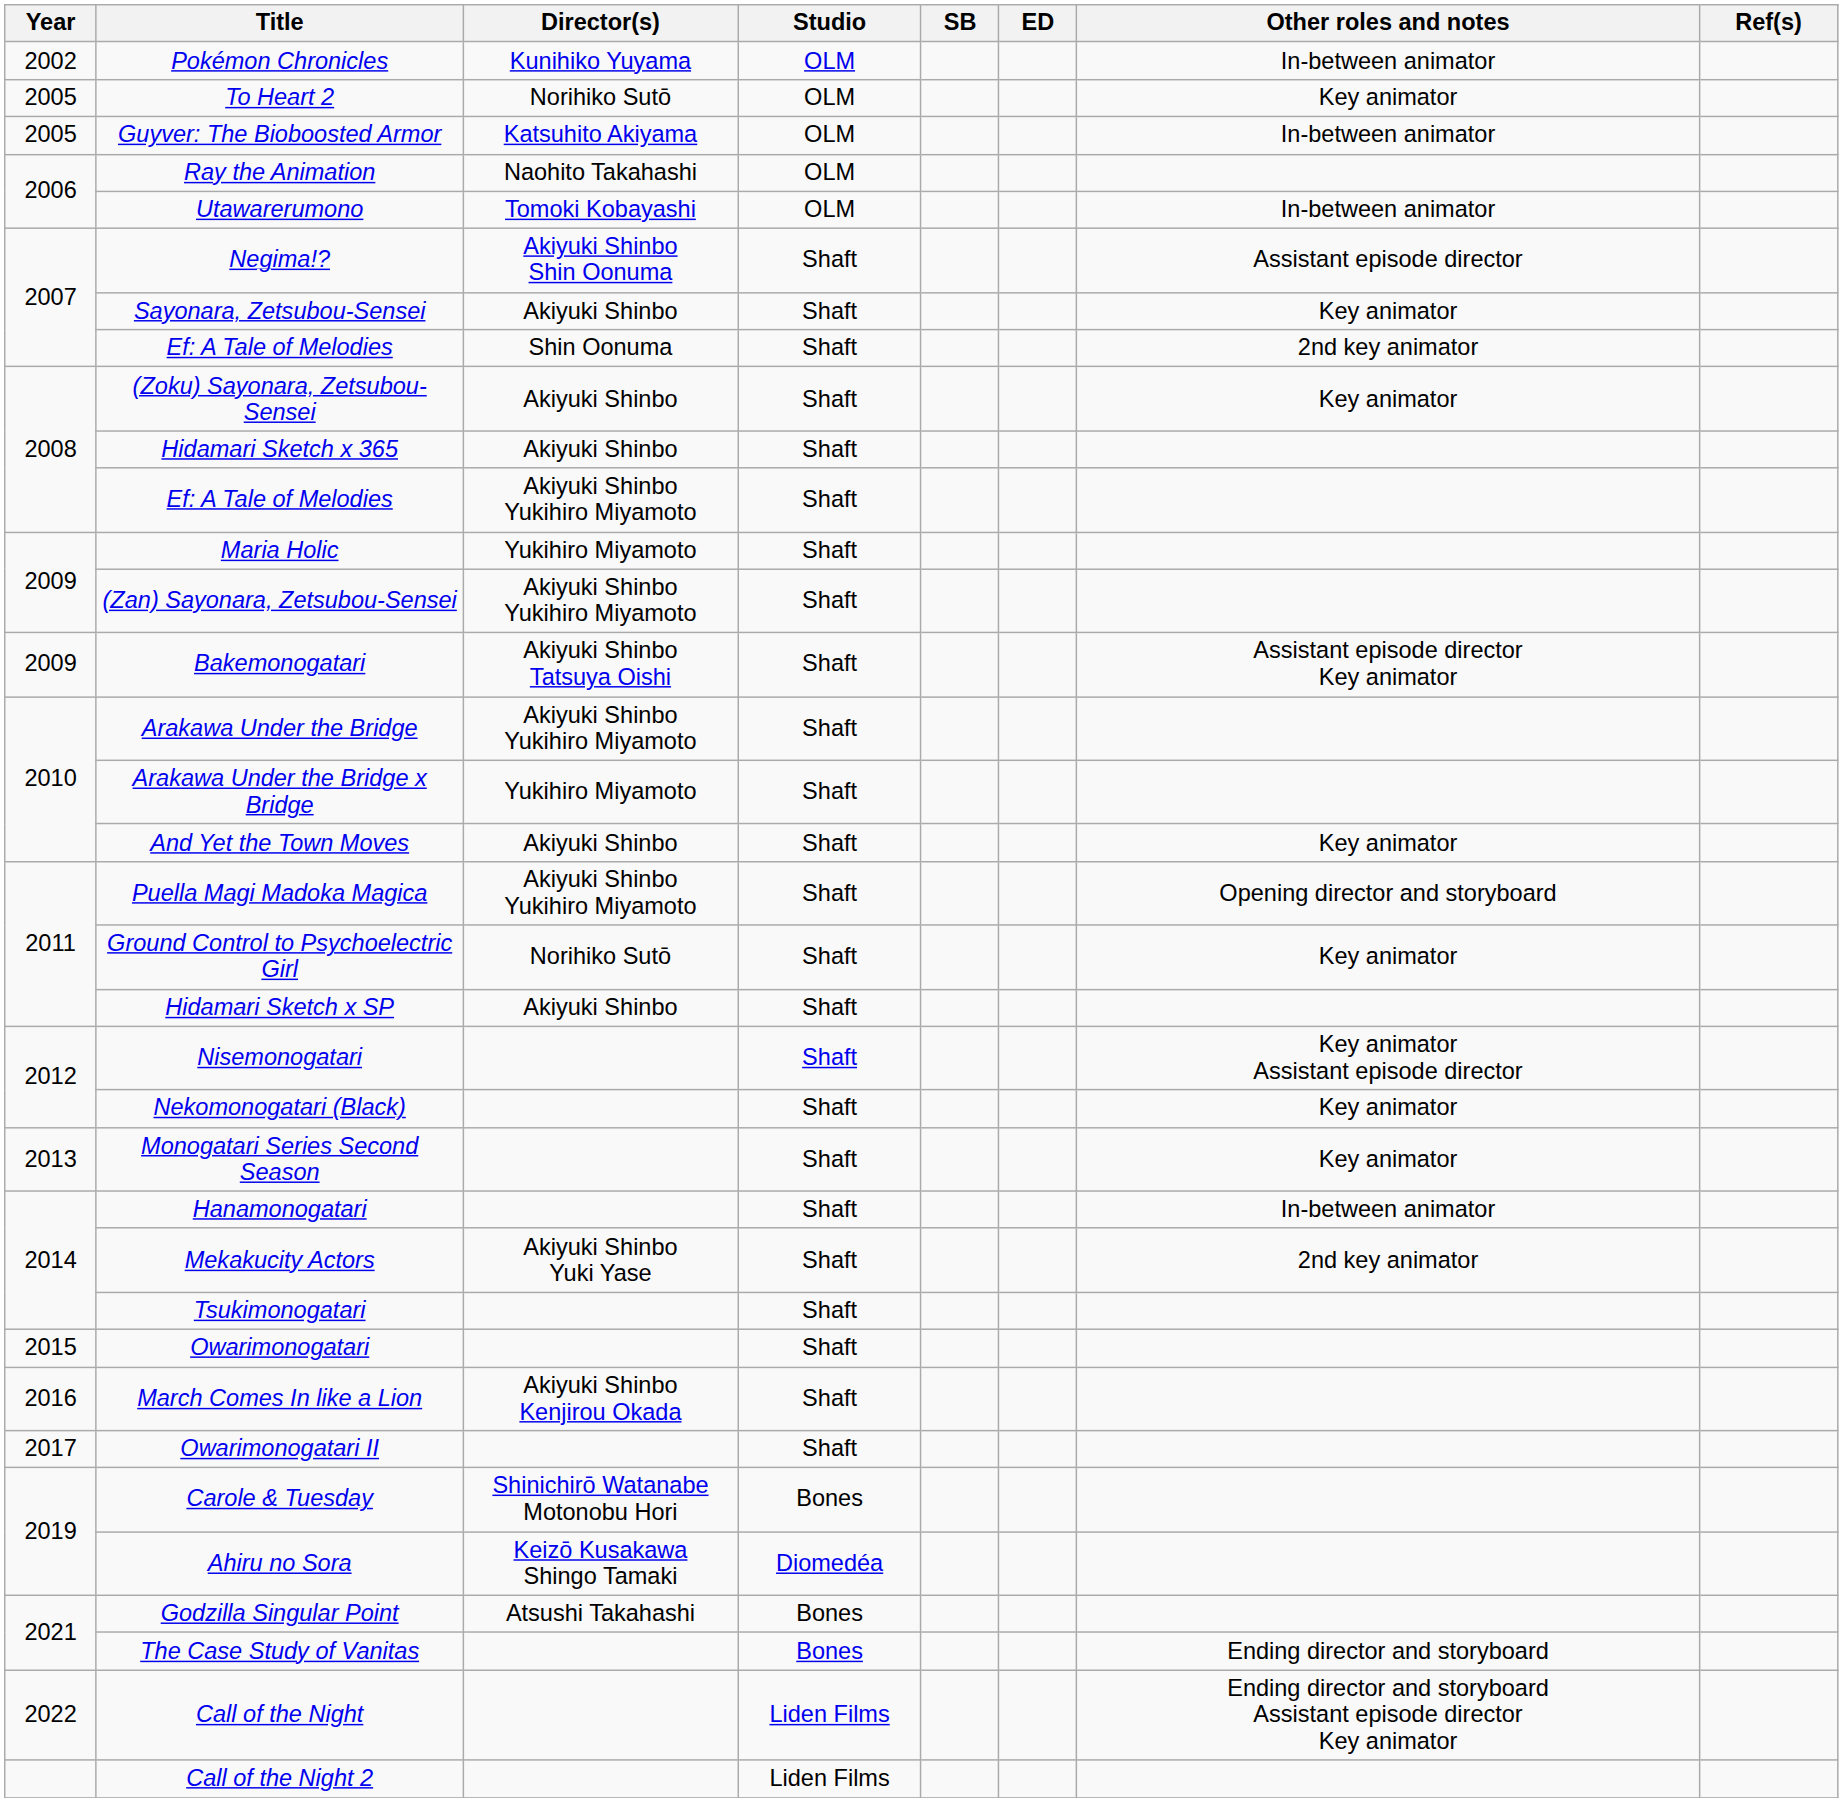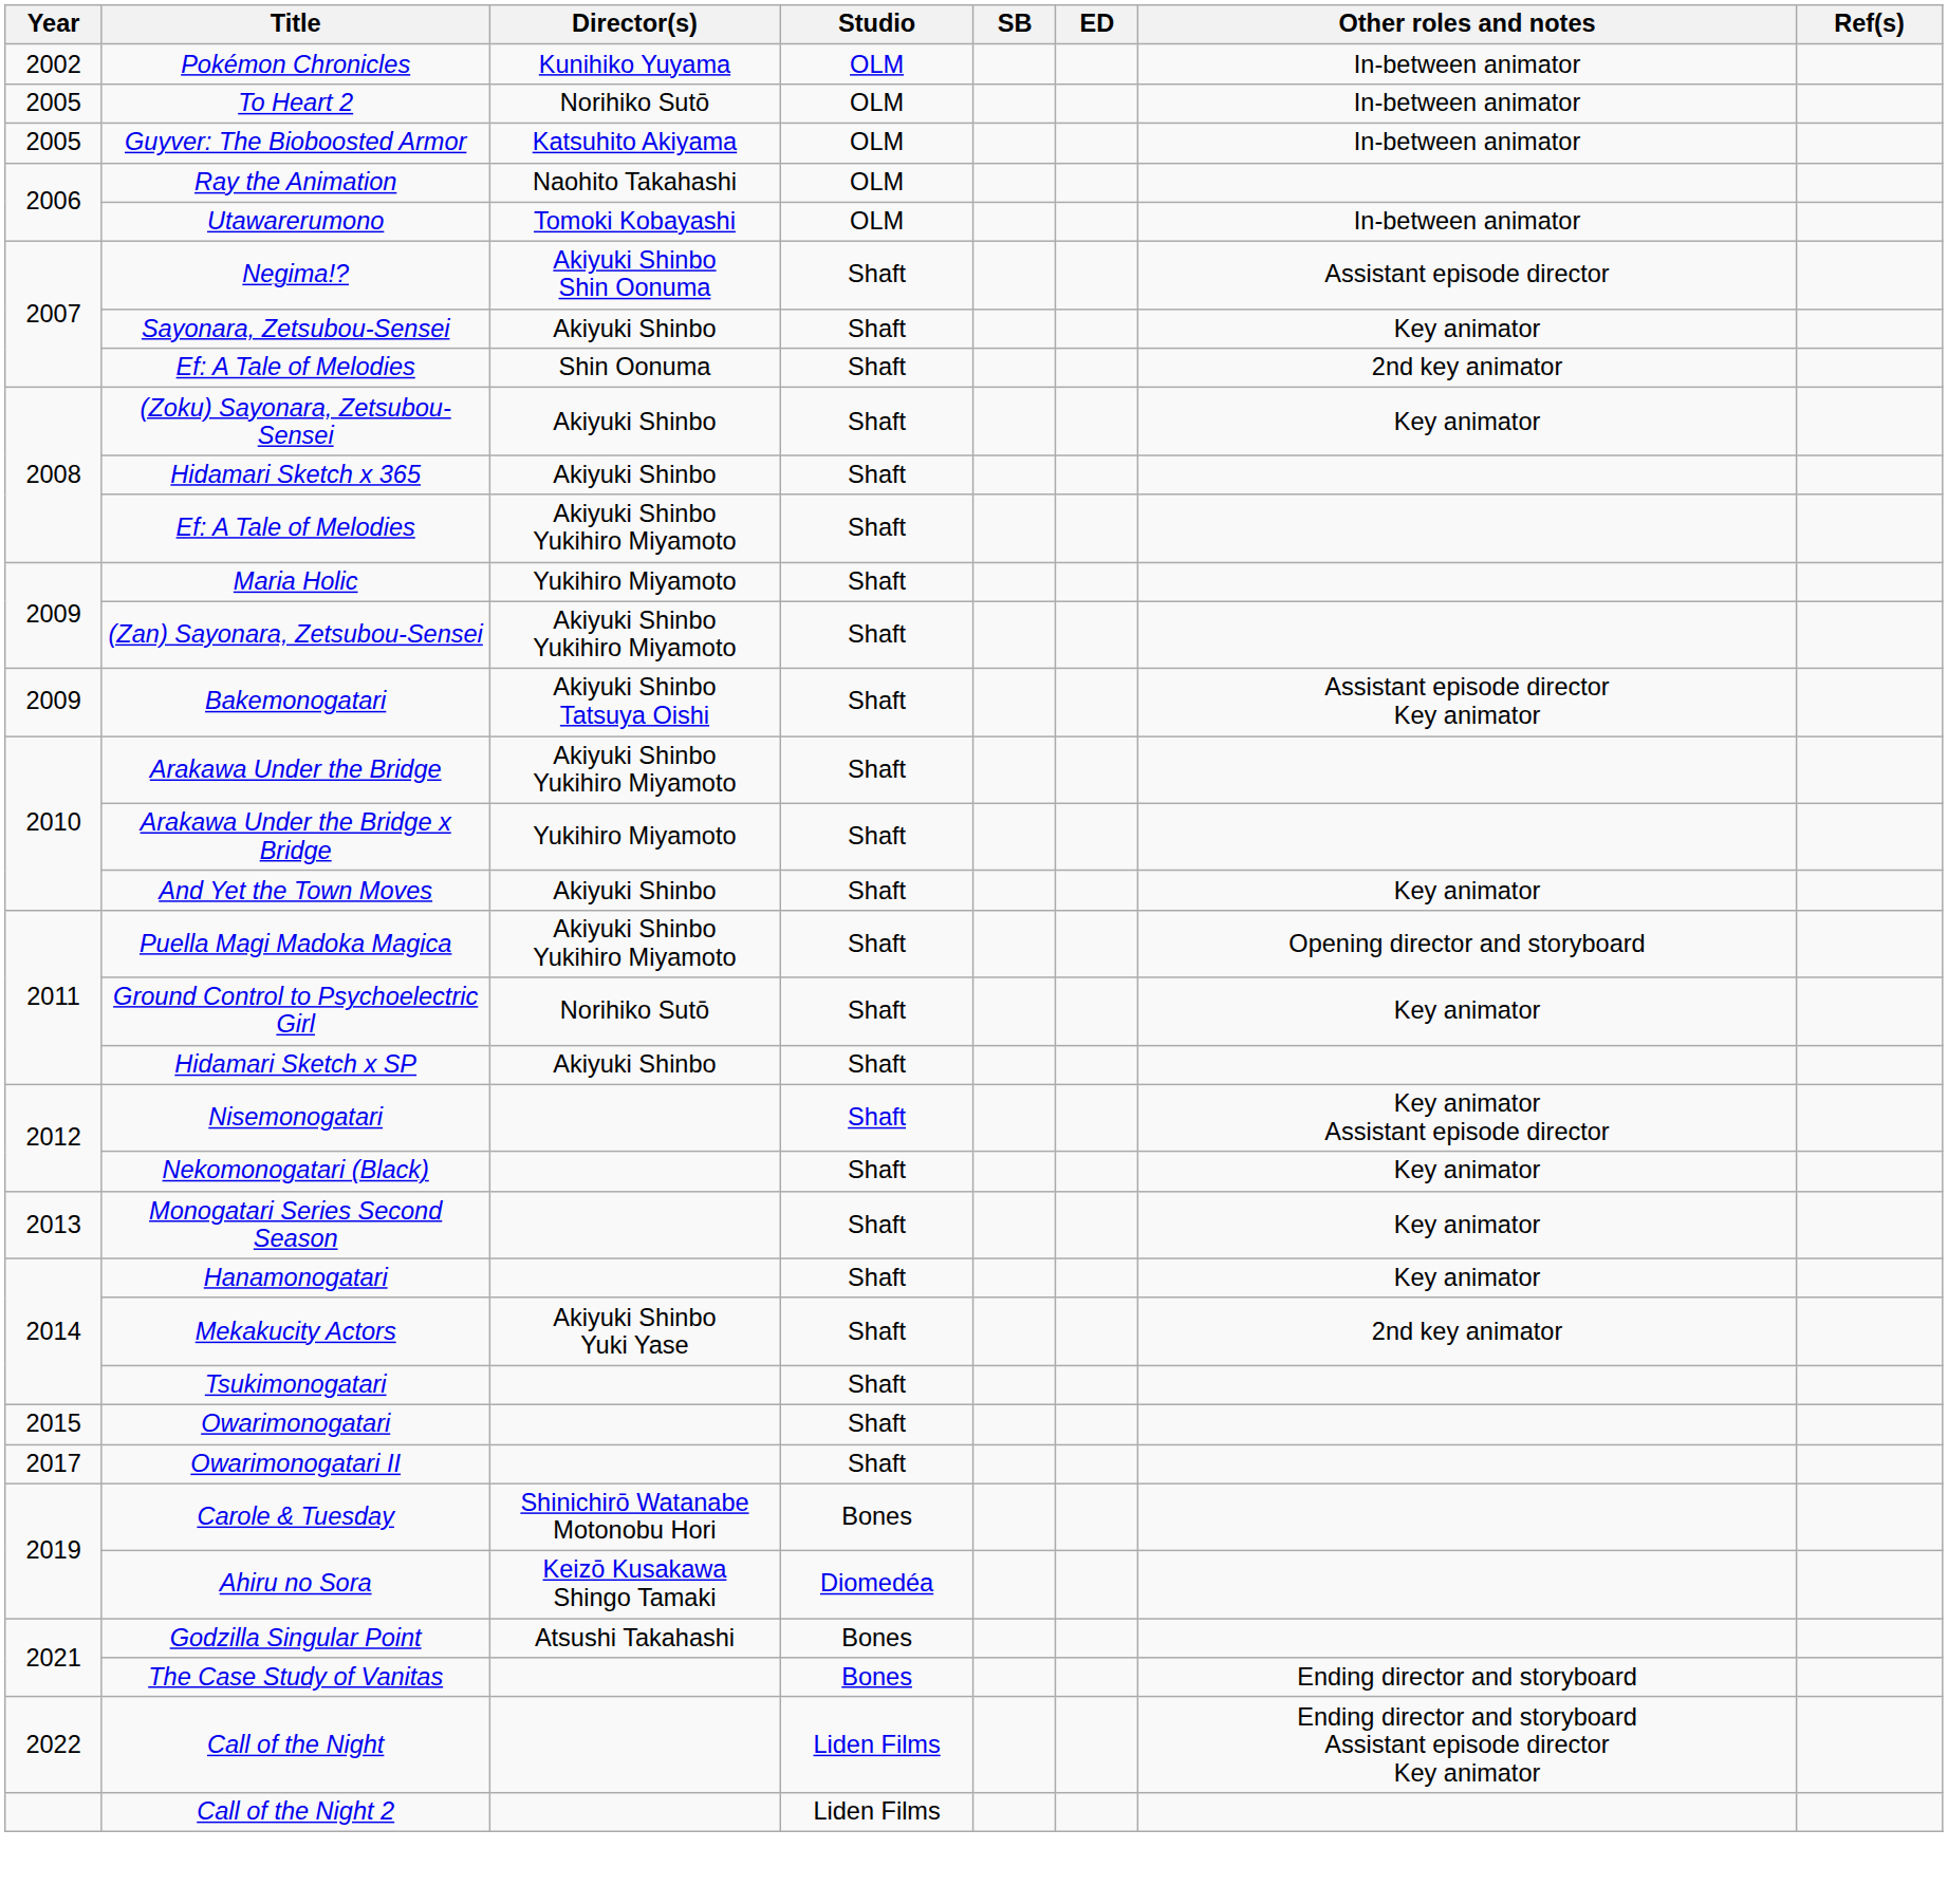 <table class="wikitable sortable" style="text-align:center; margin=auto; ">
 <tr>
 <th scope="col" width=5%>Year</th>
 <th scope="col" width=20%>Title</th>
 <th scope="col" width=15%>Director(s)</th>
 <th scope="col" width=10%>Studio</th>
 <th scope="col" class="unsortable">SB</th>
 <th scope="col" class="unsortable">ED</th>
 <th scope="col" class="unsortable">Other roles and notes</th>
 <th scope="col" class="unsortable">Ref(s)</th>
 </tr>
 <tr>
 <td>2002</td>
 <td><em><a href='#'>Pokémon Chronicles</a></em></td>
 <td><a href='#'>Kunihiko Yuyama</a> </td>
 <td><a href='#'>OLM</a></td>
 <td></td>
 <td></td>
 <td>In-between animator</td>
 <td></td>
 </tr>
 <tr>
 <td>2005</td>
 <td><em><a href='#'>To Heart 2</a></em></td>
 <td>Norihiko Sutō</td>
 <td>OLM</td>
 <td></td>
 <td></td>
-<td>Key animator</td>
+<td>In-between animator</td>
 <td></td>
 </tr>
 <tr>
 <td>2005</td>
 <td><em><a href='#'>Guyver: The Bioboosted Armor</a></em></td>
 <td><a href='#'>Katsuhito Akiyama</a></td>
 <td>OLM</td>
 <td></td>
 <td></td>
 <td>In-between animator</td>
 <td></td>
 </tr>
 <tr>
 <td rowspan="2">2006</td>
 <td><em><a href='#'>Ray the Animation</a></em></td>
 <td>Naohito Takahashi</td>
 <td>OLM</td>
 <td></td>
 <td></td>
 <td></td>
 <td></td>
 </tr>
 <tr>
 <td><em><a href='#'>Utawarerumono</a></em></td>
 <td><a href='#'>Tomoki Kobayashi</a></td>
 <td>OLM</td>
 <td></td>
 <td></td>
 <td>In-between animator</td>
 <td></td>
 </tr>
 <tr>
 <td rowspan="3">2007</td>
 <td><em><a href='#'>Negima!?</a></em></td>
 <td><a href='#'>Akiyuki Shinbo</a><br><a href='#'>Shin Oonuma</a> </td>
 <td>Shaft</td>
 <td></td>
 <td></td>
 <td>Assistant episode director</td>
 <td></td>
 </tr>
 <tr>
 <td><em><a href='#'>Sayonara, Zetsubou-Sensei</a></em></td>
 <td>Akiyuki Shinbo</td>
 <td>Shaft</td>
 <td></td>
 <td></td>
 <td>Key animator</td>
 <td></td>
 </tr>
 <tr>
 <td><em><a href='#'>Ef: A Tale of Melodies</a></em></td>
 <td>Shin Oonuma</td>
 <td>Shaft</td>
 <td></td>
 <td></td>
 <td>2nd key animator</td>
 <td></td>
 </tr>
 <tr>
 <td rowspan="3">2008</td>
 <td><em><a href='#'>(Zoku) Sayonara, Zetsubou-Sensei</a></em></td>
 <td>Akiyuki Shinbo<br></td>
 <td>Shaft</td>
 <td></td>
 <td></td>
 <td>Key animator</td>
 <td></td>
 </tr>
 <tr>
 <td><em><a href='#'>Hidamari Sketch x 365</a></em></td>
 <td>Akiyuki Shinbo</td>
 <td>Shaft</td>
 <td></td>
 <td></td>
 <td></td>
 <td></td>
 </tr>
 <tr>
 <td><em><a href='#'>Ef: A Tale of Melodies</a></em></td>
 <td>Akiyuki Shinbo <br>Yukihiro Miyamoto </td>
 <td>Shaft</td>
 <td></td>
 <td></td>
 <td></td>
 <td></td>
 </tr>
 <tr>
 <td rowspan="2">2009</td>
 <td><em><a href='#'>Maria Holic</a></em></td>
 <td Akiyuki Shinbo>Yukihiro Miyamoto </td>
 <td>Shaft</td>
 <td></td>
 <td></td>
 <td></td>
 <td></td>
 </tr>
 <tr>
 <td><em><a href='#'>(Zan) Sayonara, Zetsubou-Sensei</a></em></td>
 <td>Akiyuki Shinbo<br>Yukihiro Miyamoto </td>
 <td>Shaft</td>
 <td></td>
 <td></td>
 <td></td>
 <td></td>
 </tr>
 <tr>
 <td>2009</td>
 <td><em><a href='#'>Bakemonogatari</a></em></td>
 <td>Akiyuki Shinbo<br><a href='#'>Tatsuya Oishi</a> </td>
 <td>Shaft</td>
 <td></td>
 <td></td>
 <td>Assistant episode director<br>Key animator</td>
 <td></td>
 </tr>
 <tr>
 <td rowspan="3">2010</td>
 <td><em><a href='#'>Arakawa Under the Bridge</a></em></td>
 <td>Akiyuki Shinbo<br>Yukihiro Miyamoto </td>
 <td>Shaft</td>
 <td></td>
 <td></td>
 <td></td>
 <td></td>
 </tr>
 <tr>
 <td><em><a href='#'>Arakawa Under the Bridge x Bridge</a></em></td>
 <td Akiyuki Shinbo>Yukihiro Miyamoto </td>
 <td>Shaft</td>
 <td></td>
 <td></td>
 <td></td>
 <td></td>
 </tr>
 <tr>
 <td><em><a href='#'>And Yet the Town Moves</a></em></td>
 <td>Akiyuki Shinbo</td>
 <td>Shaft</td>
 <td></td>
 <td></td>
 <td>Key animator</td>
 <td></td>
 </tr>
 <tr>
 <td rowspan="3">2011</td>
 <td><em><a href='#'>Puella Magi Madoka Magica</a></em></td>
 <td>Akiyuki Shinbo<br>Yukihiro Miyamoto </td>
 <td>Shaft</td>
 <td></td>
 <td></td>
 <td>Opening director and storyboard</td>
 <td></td>
 </tr>
 <tr>
 <td><em><a href='#'>Ground Control to Psychoelectric Girl</a></em></td>
 <td>Norihiko Sutō</td>
 <td>Shaft</td>
 <td></td>
 <td></td>
 <td>Key animator</td>
 <td></td>
 </tr>
 <tr>
 <td><em><a href='#'>Hidamari Sketch x SP</a></em></td>
 <td>Akiyuki Shinbo</td>
 <td>Shaft</td>
 <td></td>
 <td></td>
 <td></td>
 <td></td>
 </tr>
 <tr>
 <td rowspan="2">2012</td>
 <td><em><a href='#'>Nisemonogatari</a></em></td>
 <td></td>
 <td><a href='#'>Shaft</a></td>
 <td></td>
 <td></td>
 <td>Key animator<br>Assistant episode director</td>
 <td></td>
 </tr>
 <tr>
 <td><em><a href='#'>Nekomonogatari (Black)</a></em></td>
 <td></td>
 <td>Shaft</td>
 <td></td>
 <td></td>
 <td>Key animator</td>
 <td></td>
 </tr>
 <tr>
 <td>2013</td>
 <td><em><a href='#'>Monogatari Series Second Season</a></em></td>
 <td></td>
 <td>Shaft</td>
 <td></td>
 <td></td>
 <td>Key animator</td>
 <td></td>
 </tr>
 <tr>
 <td rowspan="3">2014</td>
 <td><em><a href='#'>Hanamonogatari</a></em></td>
 <td></td>
 <td>Shaft</td>
 <td></td>
 <td></td>
-<td>In-between animator</td>
+<td>Key animator</td>
 <td></td>
 </tr>
 <tr>
 <td><em><a href='#'>Mekakucity Actors</a></em></td>
 <td>Akiyuki Shinbo <br>Yuki Yase</td>
 <td>Shaft</td>
 <td></td>
 <td></td>
 <td>2nd key animator</td>
 <td></td>
 </tr>
 <tr>
 <td><em><a href='#'>Tsukimonogatari</a></em></td>
 <td></td>
 <td>Shaft</td>
 <td></td>
 <td></td>
 <td></td>
 <td></td>
 </tr>
 <tr>
 <td>2015</td>
 <td><em><a href='#'>Owarimonogatari</a></em></td>
 <td></td>
-<td>Shaft</td>
-<td></td>
-<td></td>
-<td></td>
-<td></td>
-</tr>
-<tr>
-<td>2016</td>
-<td><em><a href='#'>March Comes In like a Lion</a></em></td>
-<td>Akiyuki Shinbo<br><a href='#'>Kenjirou Okada</a> </td>
 <td>Shaft</td>
 <td></td>
 <td></td>
 <td></td>
 <td></td>
 </tr>
 <tr>
 <td>2017</td>
 <td><em><a href='#'>Owarimonogatari II</a></em></td>
 <td></td>
 <td>Shaft</td>
 <td></td>
 <td></td>
 <td></td>
 <td></td>
 </tr>
 <tr>
 <td rowspan="2">2019</td>
 <td><em><a href='#'>Carole & Tuesday</a></em></td>
 <td><a href='#'>Shinichirō Watanabe</a> <br>Motonobu Hori</td>
 <td>Bones</td>
 <td></td>
 <td></td>
 <td></td>
 <td></td>
 </tr>
 <tr>
 <td><em><a href='#'>Ahiru no Sora</a></em></td>
 <td><a href='#'>Keizō Kusakawa</a> <br>Shingo Tamaki</td>
 <td><a href='#'>Diomedéa</a></td>
 <td></td>
 <td></td>
 <td></td>
 <td></td>
 </tr>
 <tr>
 <td rowspan="2">2021</td>
 <td><em><a href='#'>Godzilla Singular Point</a></em></td>
 <td>Atsushi Takahashi</td>
 <td>Bones</td>
 <td></td>
 <td></td>
 <td></td>
 <td></td>
 </tr>
 <tr>
 <td><em><a href='#'>The Case Study of Vanitas</a></em></td>
 <td></td>
 <td><a href='#'>Bones</a></td>
 <td></td>
 <td></td>
 <td>Ending director and storyboard</td>
 <td></td>
 </tr>
 <tr>
 <td>2022</td>
 <td><em><a href='#'>Call of the Night</a></em></td>
 <td></td>
 <td><a href='#'>Liden Films</a></td>
 <td></td>
 <td></td>
 <td>Ending director and storyboard<br>Assistant episode director<br>Key animator</td>
 <td></td>
 </tr>
 <tr>
 <td></td>
 <td><em><a href='#'>Call of the Night 2</a></td>
 <td></td>
 <td>Liden Films</td>
 <td></td>
 <td></td>
 <td></td>
 <td></td>
 </tr>
 <tr>
 </tr>
 </table>
